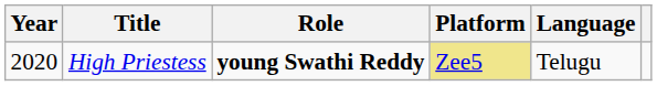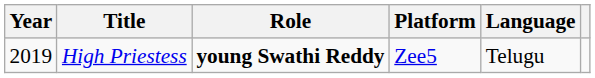 <table class="wikitable sortable">
 <tr>
 <th scope="col">Year</th>
 <th scope="col">Title</th>
 <th scope="col" class="unsortable">Role</th>
 <th scope="col">Platform</th>
 <th scope="col">Language</th>
 <th scope="col" class="unsortable"></th>
 </tr>
 <tr>
-<td>2020</td>
+<td>2019</td>
 <td><em><a href='#'>High Priestess</a></em></td>
 <td><strong>young Swathi Reddy</strong></td>
-<td style="background: khaki;"><a href='#'>Zee5</a></td>
+<td><a href='#'>Zee5</a></td>
 <td>Telugu</td>
 <td></td>
 </tr>
 </table>
